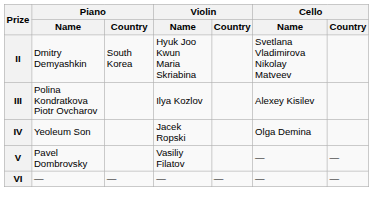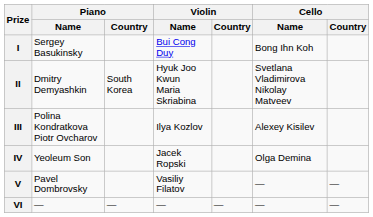 <table class="wikitable">
 <tr>
 <th rowspan="2"><strong>Prize</strong></th>
 <th colspan="2"><strong>Piano</strong></th>
 <th colspan="2"><strong>Violin</strong></th>
 <th colspan="2"><strong>Cello</strong></th>
 </tr>
 <tr>
 <th>Name</th>
 <th><strong>Country</strong></th>
 <th>Name</th>
 <th><strong>Country</strong></th>
 <th>Name</th>
 <th><strong>Country</strong></th>
+</tr>
+<tr>
+<th><strong>I</strong></th>
+<td>Sergey Basukinsky</td>
+<td></td>
+<td><a href='#'>Bui Cong Duy</a></td>
+<td></td>
+<td>Bong Ihn Koh</td>
+<td></td>
 </tr>
 <tr>
 <th><strong>II</strong></th>
 <td>Dmitry Demyashkin</td>
 <td>South Korea</td>
 <td>Hyuk Joo Kwun<br>Maria Skriabina</td>
 <td><br></td>
 <td>Svetlana Vladimirova<br>Nikolay Matveev</td>
 <td><br></td>
 </tr>
 <tr>
 <th><strong>III</strong></th>
 <td>Polina  Kondratkova<br>Piotr Ovcharov</td>
 <td><br></td>
 <td>Ilya Kozlov</td>
 <td></td>
 <td>Alexey Kisilev</td>
 <td></td>
 </tr>
 <tr>
 <th><strong>IV</strong></th>
 <td>Yeoleum Son</td>
 <td></td>
 <td>Jacek Ropski</td>
 <td></td>
 <td>Olga Demina</td>
 <td></td>
 </tr>
 <tr>
 <th><strong>V</strong></th>
 <td>Pavel Dombrovsky</td>
 <td></td>
 <td>Vasiliy Filatov</td>
 <td></td>
 <td><em>—</em></td>
 <td><em>—</em></td>
 </tr>
 <tr>
 <th><strong>VI</strong></th>
 <td><em>—</em></td>
 <td><em>—</em></td>
 <td><em>—</em></td>
 <td><em>—</em></td>
 <td><em>—</em></td>
 <td><em>—</em></td>
 </tr>
 </table>
